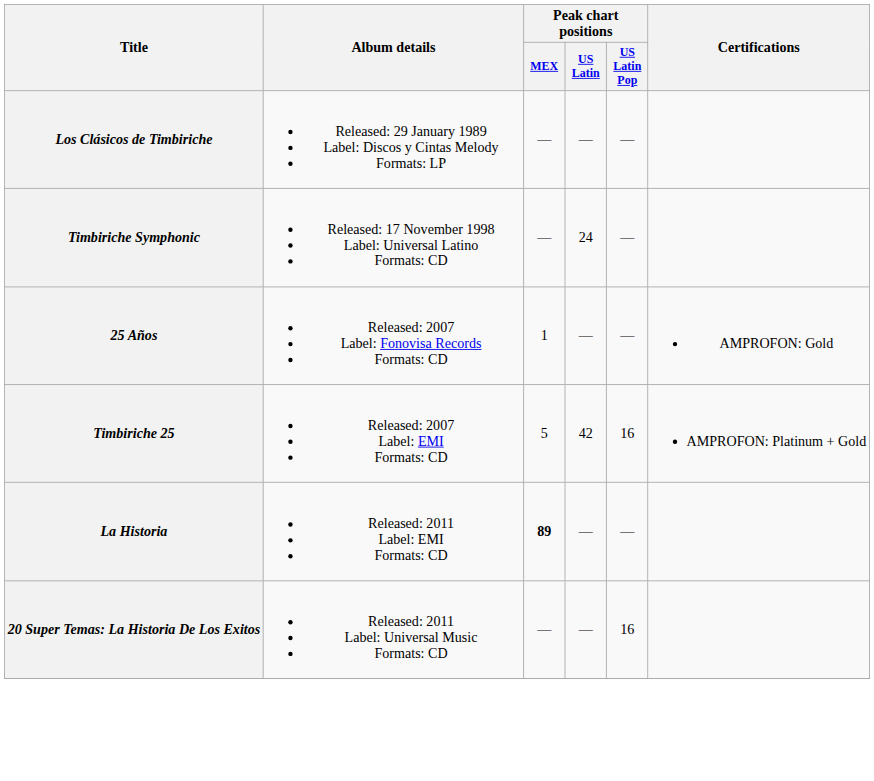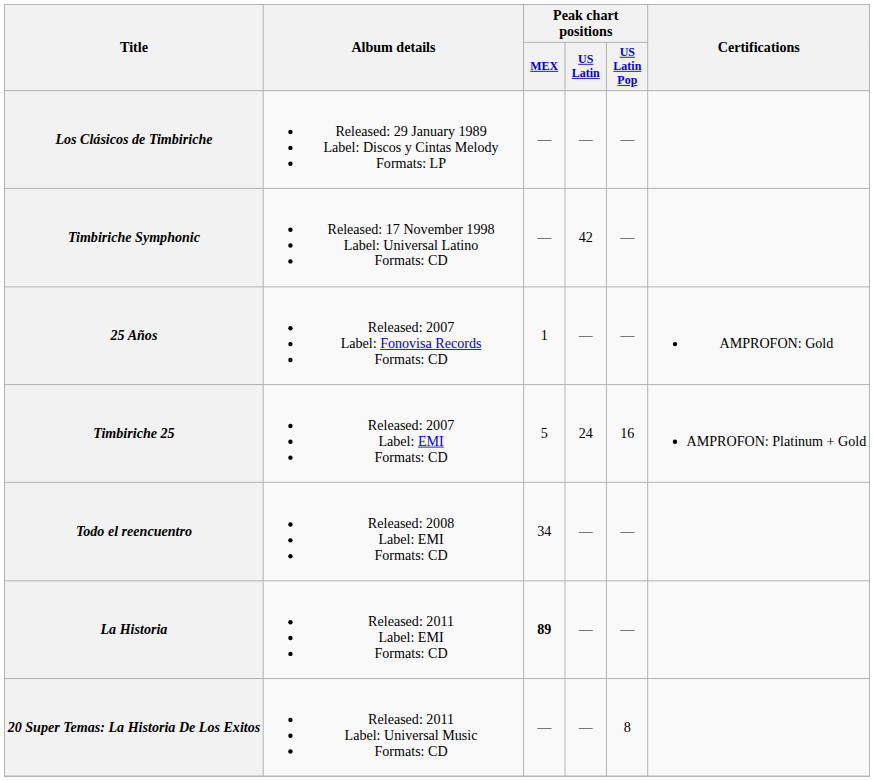 <table class="wikitable plainrowheaders" style="text-align:center;">
 <tr>
 <th rowspan="2">Title</th>
 <th scope="col" rowspan="2" style="width:18em;">Album details</th>
 <th scope="col" colspan="3">Peak chart positions</th>
 <th rowspan="2">Certifications</th>
 </tr>
 <tr>
 <th style="width:3em;font-size:85%"><a href='#'>MEX</a><br></th>
 <th style="width:3em;font-size:85%"><a href='#'>US<br>Latin</a><br></th>
 <th style="width:3em;font-size:85%"><a href='#'>US<br>Latin Pop</a><br></th>
 </tr>
 <tr>
 <th scope="row"><em> Los Clásicos de Timbiriche</em></th>
 <td><br><ul><li>Released: 29 January 1989</li><li>Label: Discos y Cintas Melody</li><li>Formats: LP</li></ul></td>
 <td>—</td>
 <td>—</td>
 <td>—</td>
 <td></td>
 </tr>
 <tr>
 <th scope="row"><em>Timbiriche Symphonic</em></th>
 <td><br><ul><li>Released: 17 November 1998</li><li>Label: Universal Latino</li><li>Formats: CD</li></ul></td>
 <td>—</td>
-<td>24</td>
+<td>42</td>
 <td>—</td>
 <td></td>
 </tr>
 <tr>
 <th scope="row"><em>25 Años</em></th>
 <td><br><ul><li>Released: 2007</li><li>Label: <a href='#'>Fonovisa Records</a></li><li>Formats: CD</li></ul></td>
 <td>1</td>
 <td>—</td>
 <td>—</td>
 <td><br><ul><li>AMPROFON: Gold</li></ul></td>
 </tr>
 <tr>
 <th scope="row"><em>Timbiriche 25</em></th>
 <td><br><ul><li>Released: 2007</li><li>Label: <a href='#'>EMI</a></li><li>Formats: CD</li></ul></td>
 <td>5</td>
-<td>42</td>
+<td>24</td>
 <td>16</td>
 <td><br><ul><li>AMPROFON: Platinum + Gold</li></ul></td>
+</tr>
+<tr>
+<th scope="row"><em>Todo el reencuentro</em></th>
+<td><br><ul><li>Released: 2008</li><li>Label: EMI</li><li>Formats: CD</li></ul></td>
+<td>34</td>
+<td>—</td>
+<td>—</td>
+<td></td>
 </tr>
 <tr>
 <th scope="row"><em>La Historia</em></th>
 <td><br><ul><li>Released: 2011</li><li>Label: EMI</li><li>Formats: CD</li></ul></td>
 <td><strong>89</strong></td>
 <td>—</td>
 <td>—</td>
 <td></td>
 </tr>
 <tr>
 <th scope="row"><em>20 Super Temas: La Historia De Los Exitos</em></th>
 <td><br><ul><li>Released: 2011</li><li>Label: Universal Music</li><li>Formats: CD</li></ul></td>
 <td>—</td>
 <td>—</td>
-<td>16</td>
+<td>8</td>
 <td></td>
 </tr>
 <tr>
 </tr>
 </table>
